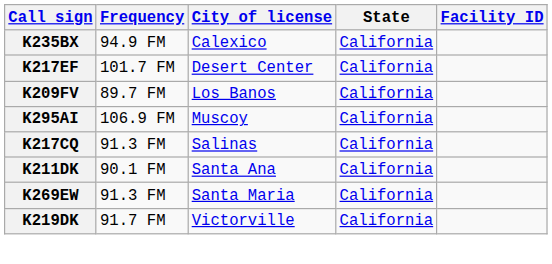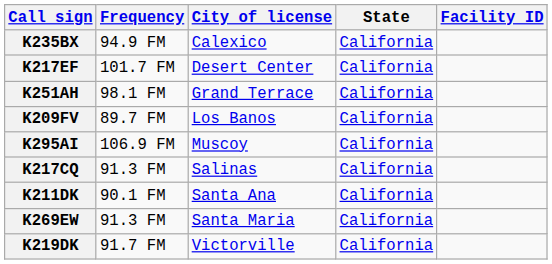 <table class="wikitable sortable">
 <tr>
 <th scope="col"><a href='#'>Call sign</a></th>
 <th scope="col" data-sort-type="number"><a href='#'>Frequency</a></th>
 <th scope="col"><a href='#'>City of license</a></th>
 <th scope="col">State</th>
 <th scope="col" data-sort-type="number"><a href='#'>Facility ID</a></th>
 </tr>
 <tr>
 <th scope="row">K235BX</th>
 <td>94.9 FM</td>
 <td><a href='#'>Calexico</a></td>
 <td><a href='#'>California</a></td>
 <td></td>
 </tr>
 <tr>
 <th scope="row">K217EF</th>
 <td>101.7 FM</td>
 <td><a href='#'>Desert Center</a></td>
+<td><a href='#'>California</a></td>
+<td></td>
+</tr>
+<tr>
+<th scope="row">K251AH</th>
+<td>98.1 FM</td>
+<td><a href='#'>Grand Terrace</a></td>
 <td><a href='#'>California</a></td>
 <td></td>
 </tr>
 <tr>
 <th scope="row">K209FV</th>
 <td>89.7 FM</td>
 <td><a href='#'>Los Banos</a></td>
 <td><a href='#'>California</a></td>
 <td></td>
 </tr>
 <tr>
 <th scope="row">K295AI</th>
 <td>106.9 FM</td>
 <td><a href='#'>Muscoy</a></td>
 <td><a href='#'>California</a></td>
 <td></td>
 </tr>
 <tr>
 <th scope="row">K217CQ</th>
 <td>91.3 FM</td>
 <td><a href='#'>Salinas</a></td>
 <td><a href='#'>California</a></td>
 <td></td>
 </tr>
 <tr>
 <th scope="row">K211DK</th>
 <td>90.1 FM</td>
 <td><a href='#'>Santa Ana</a></td>
 <td><a href='#'>California</a></td>
 <td></td>
 </tr>
 <tr>
 <th scope="row">K269EW</th>
 <td>91.3 FM</td>
 <td><a href='#'>Santa Maria</a></td>
 <td><a href='#'>California</a></td>
 <td></td>
 </tr>
 <tr>
 <th scope="row">K219DK</th>
 <td>91.7 FM</td>
 <td><a href='#'>Victorville</a></td>
 <td><a href='#'>California</a></td>
 <td></td>
 </tr>
 </table>
